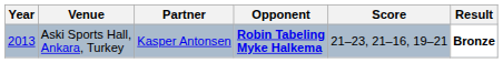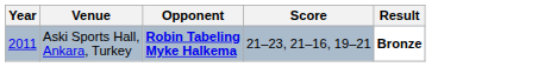 <table class="sortable wikitable" style="font-size: 90%;">
 <tr>
 <th>Year</th>
 <th>Venue</th>
-<th>Partner</th>
 <th>Opponent</th>
 <th>Score</th>
 <th>Result</th>
 </tr>
 <tr style="background:#AABBCC">
-<td align="center"><a href='#'>2013</a></td>
+<td align="center"><a href='#'>2011</a></td>
 <td align="left">Aski Sports Hall,<br><a href='#'>Ankara</a>, Turkey</td>
-<td align="left"> <a href='#'>Kasper Antonsen</a></td>
 <td align="left"><strong> <a href='#'>Robin Tabeling</a><br> <a href='#'>Myke Halkema</a></strong></td>
 <td align="left">21–23, 21–16, 19–21</td>
 <td style="text-align:left; background:white"> <strong>Bronze</strong></td>
 </tr>
 </table>
